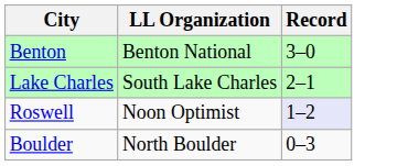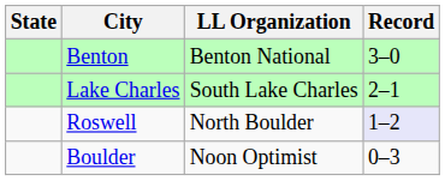 <table class="wikitable">
 <tr>
+<th>State</th>
 <th>City</th>
 <th>LL Organization</th>
 <th>Record</th>
 </tr>
 <tr bgcolor=#bbffbb>
+<td><strong></strong></td>
 <td><a href='#'>Benton</a></td>
 <td>Benton National</td>
 <td>3–0</td>
 </tr>
 <tr bgcolor=#bbffbb>
+<td><strong></strong></td>
 <td><a href='#'>Lake Charles</a></td>
 <td>South Lake Charles</td>
 <td>2–1</td>
 </tr>
 <tr>
+<td><strong></strong></td>
 <td><a href='#'>Roswell</a></td>
-<td>Noon Optimist</td>
+<td>North Boulder</td>
 <td style="background: lavender;">1–2</td>
 </tr>
 <tr>
+<td><strong></strong></td>
 <td><a href='#'>Boulder</a></td>
-<td>North Boulder</td>
+<td>Noon Optimist</td>
 <td>0–3</td>
 </tr>
 </table>
